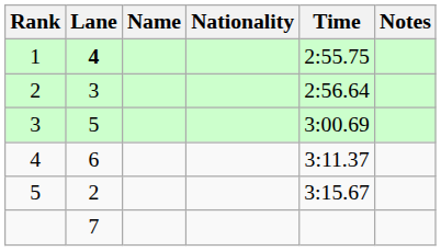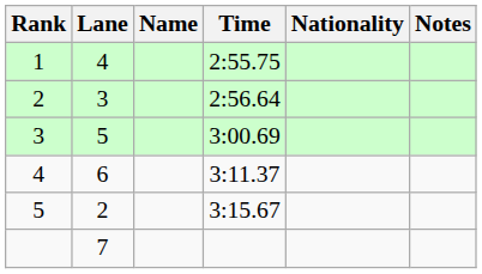 <table class="wikitable sortable" style="text-align:center">
 <tr>
 <th>Rank</th>
 <th>Lane</th>
 <th>Name</th>
+<th>Time</th>
 <th>Nationality</th>
-<th>Time</th>
 <th>Notes</th>
 </tr>
 <tr bgcolor=ccffcc>
 <td>1</td>
-<td><strong>4</strong></td>
-<td align=left></td>
+<td>4</td>
 <td align=left></td>
 <td>2:55.75</td>
+<td align=left></td>
 <td><strong></strong></td>
 </tr>
 <tr bgcolor=ccffcc>
 <td>2</td>
 <td>3</td>
 <td align=left></td>
+<td>2:56.64</td>
 <td align=left></td>
-<td>2:56.64</td>
 <td><strong></strong></td>
 </tr>
 <tr bgcolor=ccffcc>
 <td>3</td>
 <td>5</td>
 <td align=left></td>
+<td>3:00.69</td>
 <td align=left></td>
-<td>3:00.69</td>
 <td><strong></strong></td>
 </tr>
 <tr>
 <td>4</td>
 <td>6</td>
 <td align=left></td>
+<td>3:11.37</td>
 <td align=left></td>
-<td>3:11.37</td>
 <td></td>
 </tr>
 <tr>
 <td>5</td>
 <td>2</td>
 <td align=left></td>
+<td>3:15.67</td>
 <td align=left></td>
-<td>3:15.67</td>
 <td></td>
 </tr>
 <tr>
 <td></td>
 <td>7</td>
 <td align=left></td>
+<td></td>
 <td align=left></td>
-<td></td>
 <td><strong></strong></td>
 </tr>
 </table>
